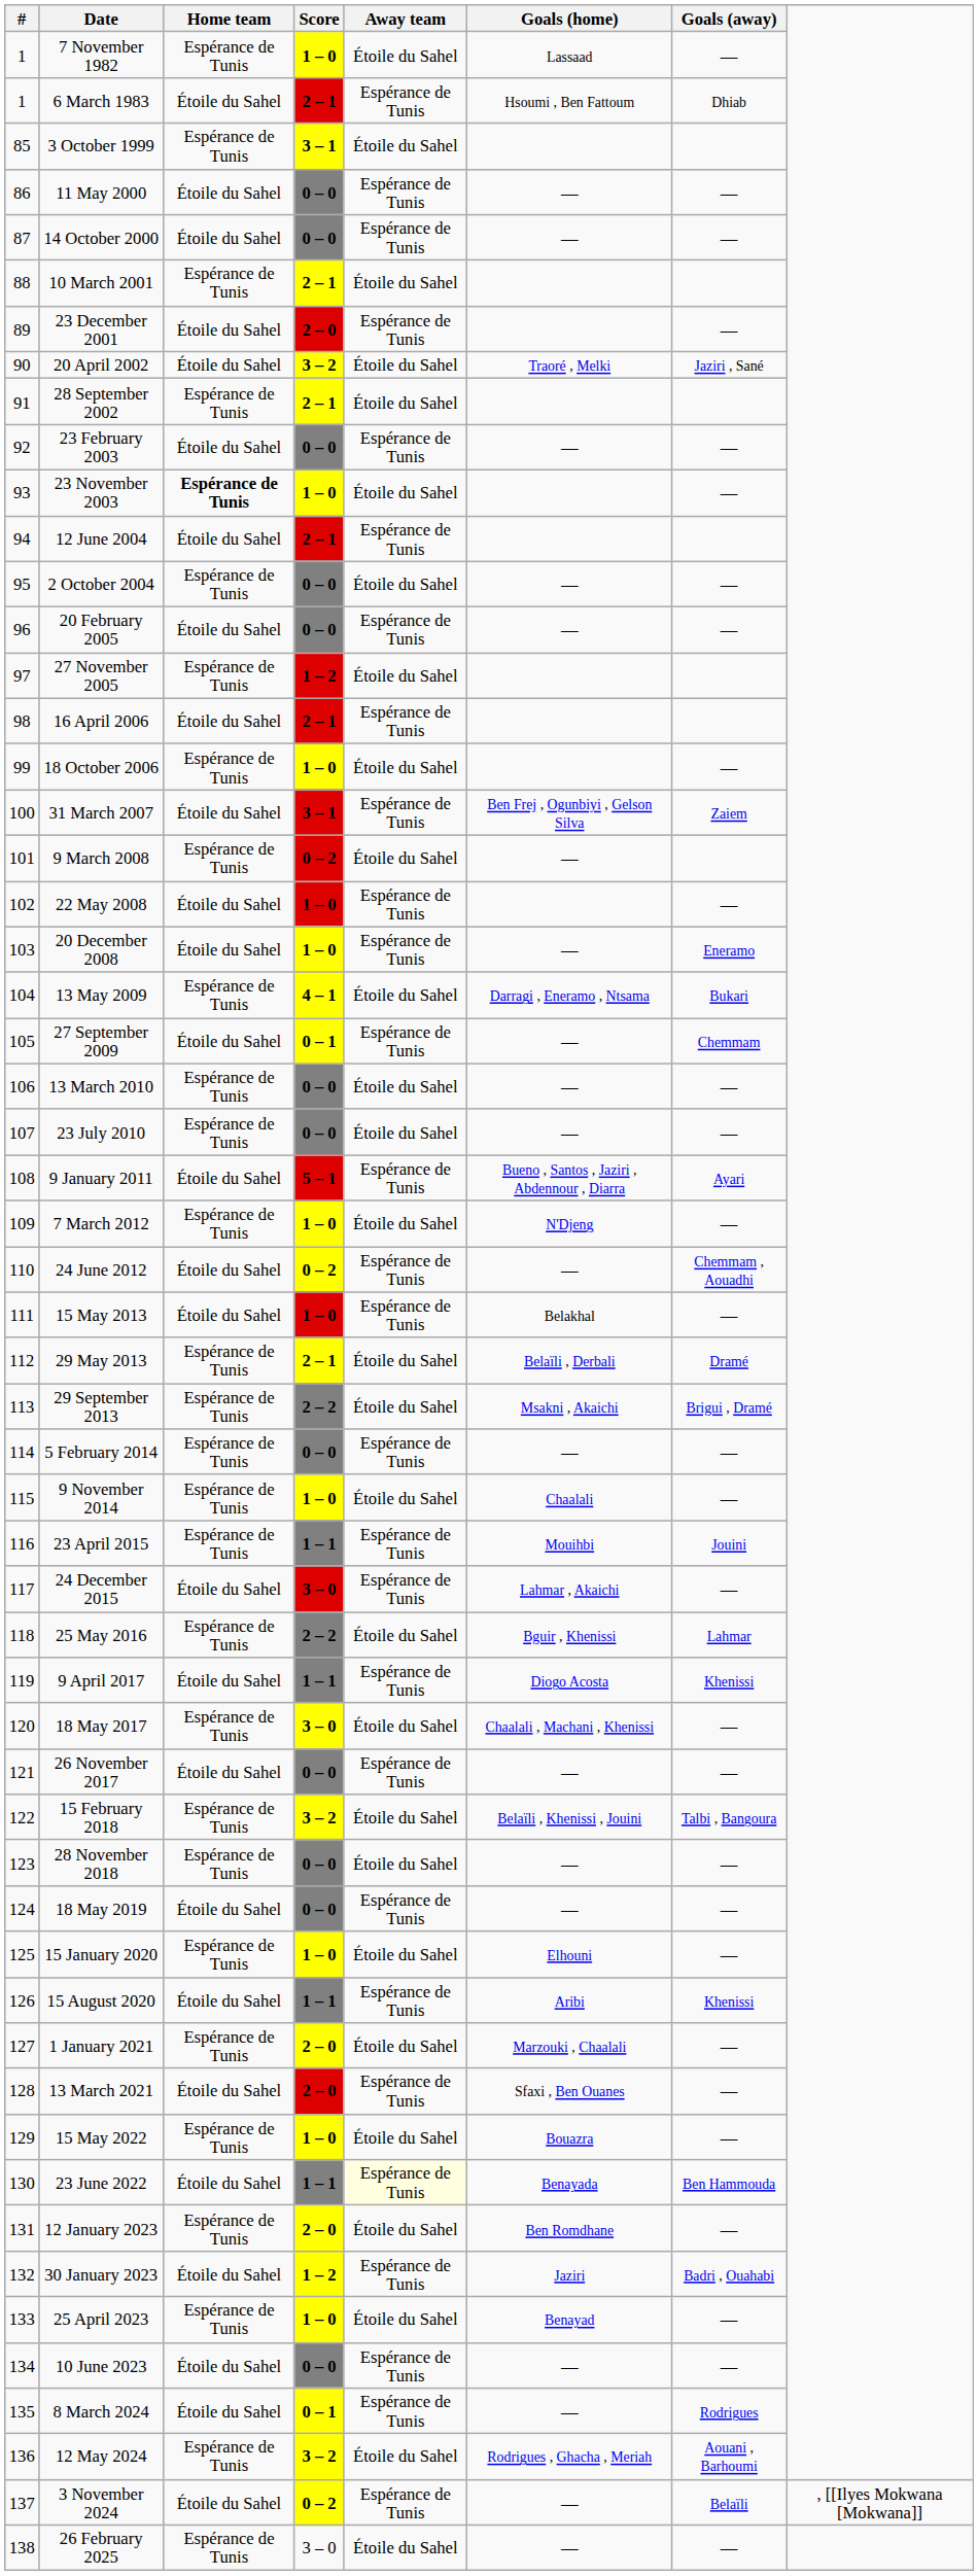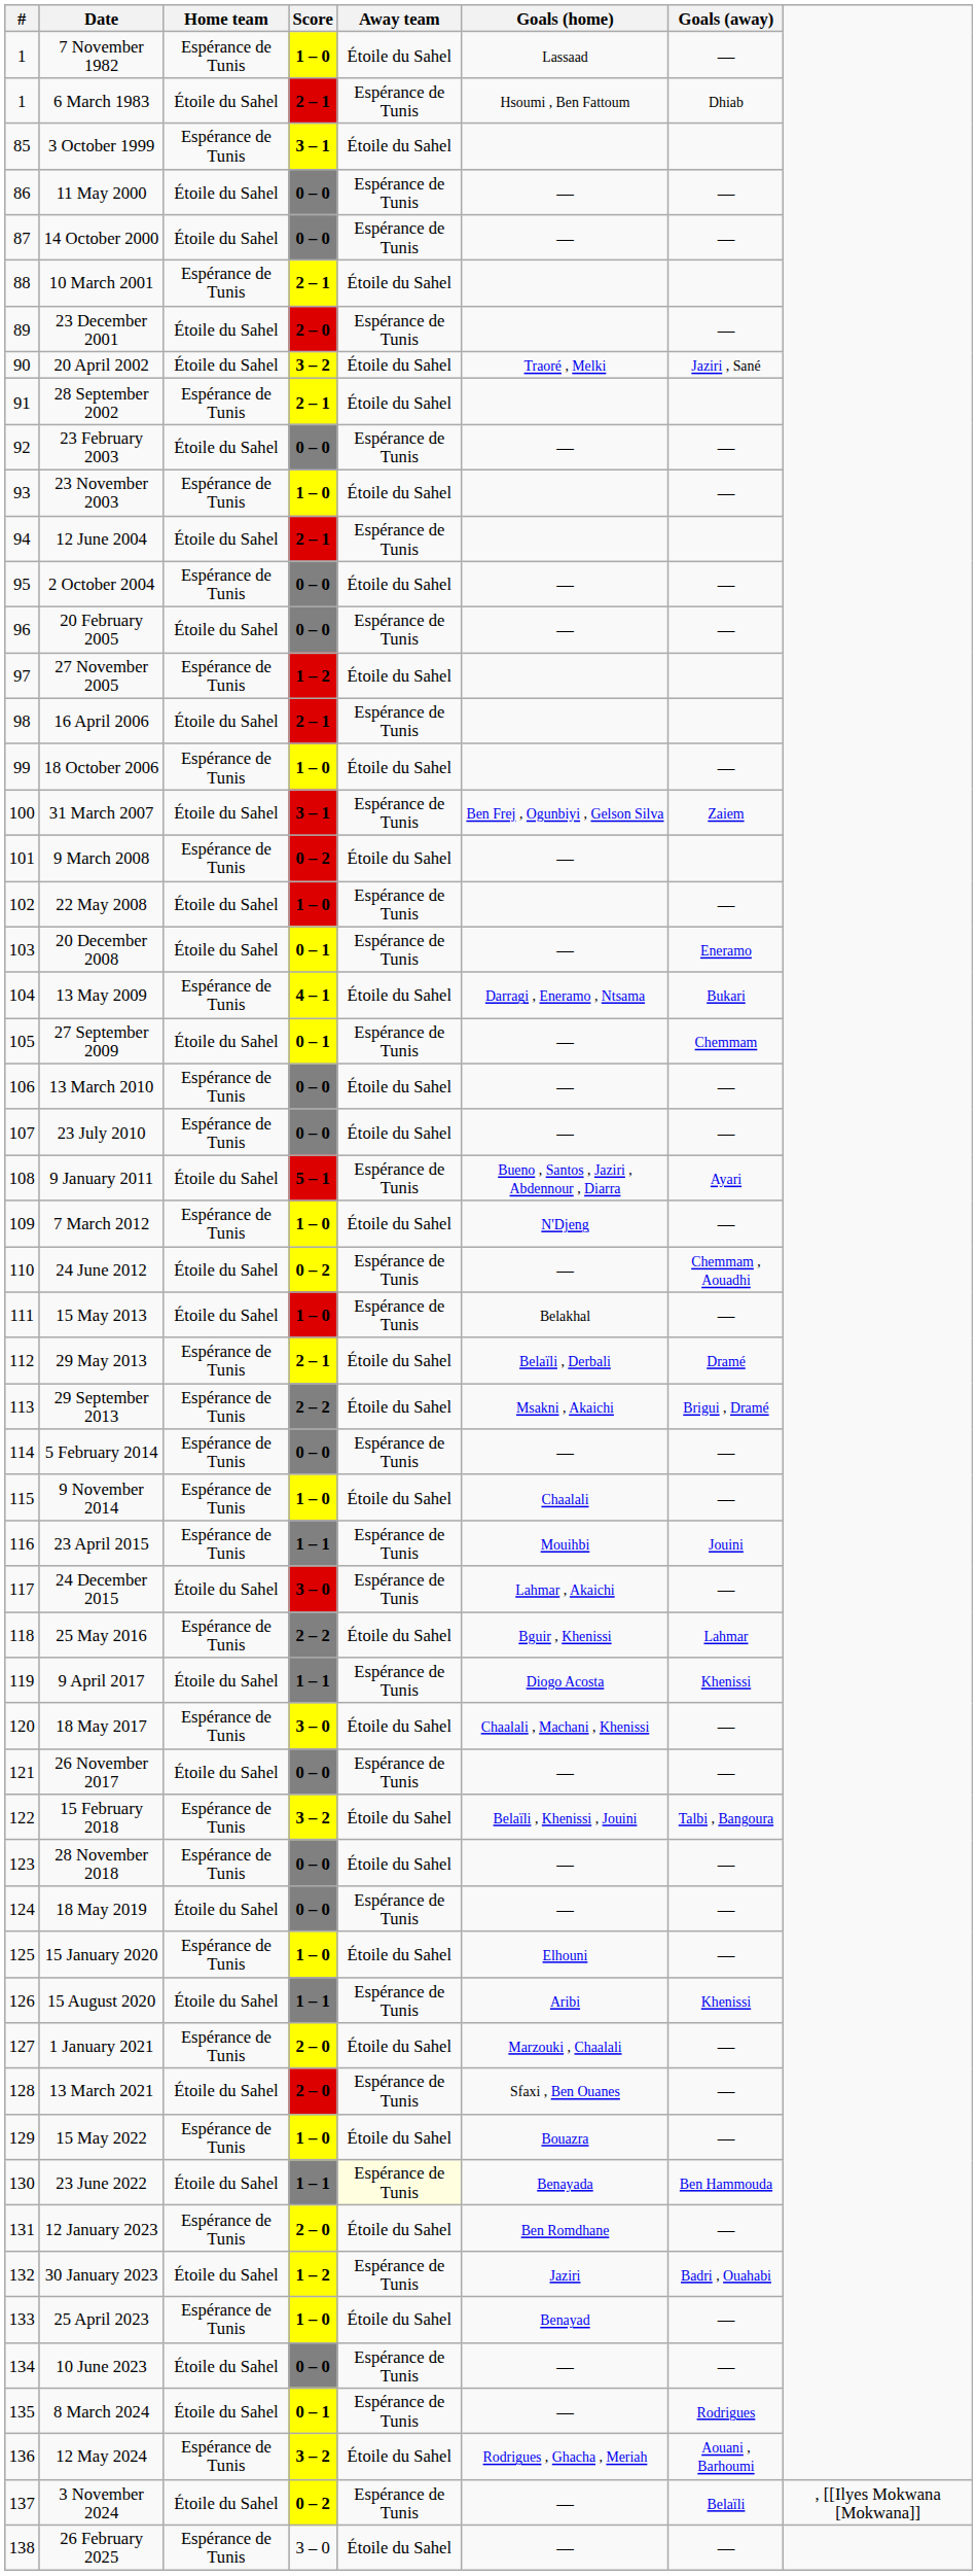 <table class="wikitable" style="width:100%; margin:0 left; font-size: 11px; text-align:center">
 <tr>
 <th>#</th>
 <th>Date</th>
 <th>Home team</th>
 <th>Score</th>
 <th>Away team</th>
 <th>Goals (home)</th>
 <th>Goals (away)</th>
 </tr>
 <tr>
 <td>1</td>
 <td>7 November 1982</td>
 <td>Espérance de Tunis</td>
 <td style="background:yellow"><span><strong>1 – 0</strong></span></td>
 <td>Étoile du Sahel</td>
 <td><small>Lassaad </small></td>
 <td>—</td>
 </tr>
 <tr>
 <td>1</td>
 <td>6 March 1983</td>
 <td>Étoile du Sahel</td>
 <td style="background:#d00;"><span><strong>2 – 1</strong></span></td>
 <td>Espérance de Tunis</td>
 <td><small>Hsoumi , Ben Fattoum </small></td>
 <td><small>Dhiab </small></td>
 </tr>
 <tr>
 <td>85</td>
 <td>3 October 1999</td>
 <td>Espérance de Tunis</td>
 <td style="background:yellow"><span><strong>3 – 1</strong></span></td>
 <td>Étoile du Sahel</td>
 <td><small></small></td>
 <td><small></small></td>
 </tr>
 <tr>
 <td>86</td>
 <td>11 May 2000</td>
 <td>Étoile du Sahel</td>
 <td style="text-align: center; background:gray"><span><strong>0 – 0</strong></span></td>
 <td>Espérance de Tunis</td>
 <td>—</td>
 <td>—</td>
 </tr>
 <tr>
 <td>87</td>
 <td>14 October 2000</td>
 <td>Étoile du Sahel</td>
 <td style="text-align: center; background:gray"><span><strong>0 – 0</strong></span></td>
 <td>Espérance de Tunis</td>
 <td>—</td>
 <td>—</td>
 </tr>
 <tr>
 <td>88</td>
 <td>10 March 2001</td>
 <td>Espérance de Tunis</td>
 <td style="background:yellow"><span><strong>2 – 1</strong></span></td>
 <td>Étoile du Sahel</td>
 <td><small></small></td>
 <td><small></small></td>
 </tr>
 <tr>
 <td>89</td>
 <td>23 December 2001</td>
 <td>Étoile du Sahel</td>
 <td style="background:#d00;"><span><strong>2 – 0</strong></span></td>
 <td>Espérance de Tunis</td>
 <td><small></small></td>
 <td>—</td>
 </tr>
 <tr>
 <td>90</td>
 <td>20 April 2002</td>
 <td>Étoile du Sahel</td>
 <td style="background:yellow"><span><strong>3 – 2</strong></span></td>
 <td>Étoile du Sahel</td>
 <td><small><a href='#'>Traoré</a> , <a href='#'>Melki</a> </small></td>
 <td><small><a href='#'>Jaziri</a> , Sané </small></td>
 </tr>
 <tr>
 <td>91</td>
 <td>28 September 2002</td>
 <td>Espérance de Tunis</td>
 <td style="background:yellow"><span><strong>2 – 1</strong></span></td>
 <td>Étoile du Sahel</td>
 <td><small></small></td>
 <td><small></small></td>
 </tr>
 <tr>
 <td>92</td>
 <td>23 February 2003</td>
 <td>Étoile du Sahel</td>
 <td style="text-align: center; background:gray"><span><strong>0 – 0</strong></span></td>
 <td>Espérance de Tunis</td>
 <td>—</td>
 <td>—</td>
 </tr>
 <tr>
 <td>93</td>
 <td>23 November 2003</td>
-<td><strong>Espérance de Tunis</strong></td>
+<td>Espérance de Tunis</td>
 <td style="background:yellow"><span><strong>1 – 0</strong></span></td>
 <td>Étoile du Sahel</td>
 <td><small></small></td>
 <td>—</td>
 </tr>
 <tr>
 <td>94</td>
 <td>12 June 2004</td>
 <td>Étoile du Sahel</td>
 <td style="background:#d00;"><span><strong>2 – 1</strong></span></td>
 <td>Espérance de Tunis</td>
 <td><small></small></td>
 <td><small></small></td>
 </tr>
 <tr>
 <td>95</td>
 <td>2 October 2004</td>
 <td>Espérance de Tunis</td>
 <td style="text-align: center; background:gray"><span><strong>0 – 0</strong></span></td>
 <td>Étoile du Sahel</td>
 <td>—</td>
 <td>—</td>
 </tr>
 <tr>
 <td>96</td>
 <td>20 February 2005</td>
 <td>Étoile du Sahel</td>
 <td style="text-align: center; background:gray"><span><strong>0 – 0</strong></span></td>
 <td>Espérance de Tunis</td>
 <td>—</td>
 <td>—</td>
 </tr>
 <tr>
 <td>97</td>
 <td>27 November 2005</td>
 <td>Espérance de Tunis</td>
 <td style="background:#d00;"><span><strong>1 – 2</strong></span></td>
 <td>Étoile du Sahel</td>
 <td><small></small></td>
 <td><small></small></td>
 </tr>
 <tr>
 <td>98</td>
 <td>16 April 2006</td>
 <td>Étoile du Sahel</td>
 <td style="background:#d00;"><span><strong>2 – 1</strong></span></td>
 <td>Espérance de Tunis</td>
 <td><small></small></td>
 <td><small></small></td>
 </tr>
 <tr>
 <td>99</td>
 <td>18 October 2006</td>
 <td>Espérance de Tunis</td>
 <td style="background:yellow"><span><strong>1 – 0</strong></span></td>
 <td>Étoile du Sahel</td>
 <td><small></small></td>
 <td>—</td>
 </tr>
 <tr>
 <td>100</td>
 <td>31 March 2007</td>
 <td>Étoile du Sahel</td>
 <td style="background:#d00;"><span><strong>3 – 1</strong></span></td>
 <td>Espérance de Tunis</td>
 <td><small><a href='#'>Ben Frej</a> , <a href='#'>Ogunbiyi</a> , <a href='#'>Gelson Silva</a> </small></td>
 <td><small><a href='#'>Zaiem</a> </small></td>
 </tr>
 <tr>
 <td>101</td>
 <td>9 March 2008</td>
 <td>Espérance de Tunis</td>
 <td style="background:#d00;"><span><strong>0 – 2</strong></span></td>
 <td>Étoile du Sahel</td>
 <td>—</td>
 <td><small></small></td>
 </tr>
 <tr>
 <td>102</td>
 <td>22 May 2008</td>
 <td>Étoile du Sahel</td>
 <td style="background:#d00;"><span><strong>1 – 0</strong></span></td>
 <td>Espérance de Tunis</td>
 <td><small></small></td>
 <td>—</td>
 </tr>
 <tr>
 <td>103</td>
 <td>20 December 2008</td>
 <td>Étoile du Sahel</td>
-<td style="background:yellow"><span><strong>1 – 0</strong></span></td>
+<td style="background:yellow"><span><strong>0 – 1</strong></span></td>
 <td>Espérance de Tunis</td>
 <td>—</td>
 <td><small><a href='#'>Eneramo</a> </small></td>
 </tr>
 <tr>
 <td>104</td>
 <td>13 May 2009</td>
 <td>Espérance de Tunis</td>
 <td style="background:yellow"><span><strong>4 – 1</strong></span></td>
 <td>Étoile du Sahel</td>
 <td><small><a href='#'>Darragi</a> , <a href='#'>Eneramo</a> , <a href='#'>Ntsama</a> </small></td>
 <td><small><a href='#'>Bukari</a> </small></td>
 </tr>
 <tr>
 <td>105</td>
 <td>27 September 2009</td>
 <td>Étoile du Sahel</td>
 <td style="background:yellow"><span><strong>0 – 1</strong></span></td>
 <td>Espérance de Tunis</td>
 <td>—</td>
 <td><small><a href='#'>Chemmam</a> </small></td>
 </tr>
 <tr>
 <td>106</td>
 <td>13 March 2010</td>
 <td>Espérance de Tunis</td>
 <td style="text-align: center; background:gray"><span><strong>0 – 0</strong></span></td>
 <td>Étoile du Sahel</td>
 <td>—</td>
 <td>—</td>
 </tr>
 <tr>
 <td>107</td>
 <td>23 July 2010</td>
 <td>Espérance de Tunis</td>
 <td style="text-align: center; background:gray"><span><strong>0 – 0</strong></span></td>
 <td>Étoile du Sahel</td>
 <td>—</td>
 <td>—</td>
 </tr>
 <tr>
 <td>108</td>
 <td>9 January 2011</td>
 <td>Étoile du Sahel</td>
 <td style="background:#d00;"><span><strong>5 – 1</strong></span></td>
 <td>Espérance de Tunis</td>
 <td><small><a href='#'>Bueno</a> , <a href='#'>Santos</a> , <a href='#'>Jaziri</a> , <a href='#'>Abdennour</a> , <a href='#'>Diarra</a> </small></td>
 <td><small><a href='#'>Ayari</a> </small></td>
 </tr>
 <tr>
 <td>109</td>
 <td>7 March 2012</td>
 <td>Espérance de Tunis</td>
 <td style="background:yellow"><span><strong>1 – 0</strong></span></td>
 <td>Étoile du Sahel</td>
 <td><small><a href='#'>N'Djeng</a> </small></td>
 <td>—</td>
 </tr>
 <tr>
 <td>110</td>
 <td>24 June 2012</td>
 <td>Étoile du Sahel</td>
 <td style="background:yellow"><span><strong>0 – 2</strong></span></td>
 <td>Espérance de Tunis</td>
 <td>—</td>
 <td><small><a href='#'>Chemmam</a> , <a href='#'>Aouadhi</a> </small></td>
 </tr>
 <tr>
 <td>111</td>
 <td>15 May 2013</td>
 <td>Étoile du Sahel</td>
 <td style="background:#d00;"><span><strong>1 – 0</strong></span></td>
 <td>Espérance de Tunis</td>
 <td><small>Belakhal </small></td>
 <td>—</td>
 </tr>
 <tr>
 <td>112</td>
 <td>29 May 2013</td>
 <td>Espérance de Tunis</td>
 <td style="background:yellow"><span><strong>2 – 1</strong></span></td>
 <td>Étoile du Sahel</td>
 <td><small><a href='#'>Belaïli</a> , <a href='#'>Derbali</a> </small></td>
 <td><small><a href='#'>Dramé</a> </small></td>
 </tr>
 <tr>
 <td>113</td>
 <td>29 September 2013</td>
 <td>Espérance de Tunis</td>
 <td style="text-align: center; background:gray"><span><strong>2 – 2</strong></span></td>
 <td>Étoile du Sahel</td>
 <td><small><a href='#'>Msakni</a> , <a href='#'>Akaichi</a> </small></td>
 <td><small><a href='#'>Brigui</a> , <a href='#'>Dramé</a> </small></td>
 </tr>
 <tr>
 <td>114</td>
 <td>5 February 2014</td>
 <td>Espérance de Tunis</td>
 <td style="text-align: center; background:gray"><span><strong>0 – 0</strong></span></td>
 <td>Espérance de Tunis</td>
 <td>—</td>
 <td>—</td>
 </tr>
 <tr>
 <td>115</td>
 <td>9 November 2014</td>
 <td>Espérance de Tunis</td>
 <td style="background:yellow"><span><strong>1 – 0</strong></span></td>
 <td>Étoile du Sahel</td>
 <td><small><a href='#'>Chaalali</a> </small></td>
 <td>—</td>
 </tr>
 <tr>
 <td>116</td>
 <td>23 April 2015</td>
 <td>Espérance de Tunis</td>
 <td style="text-align: center; background:gray"><span><strong>1 – 1</strong></span></td>
 <td>Espérance de Tunis</td>
 <td><small><a href='#'>Mouihbi</a> </small></td>
 <td><small><a href='#'>Jouini</a> </small></td>
 </tr>
 <tr>
 <td>117</td>
 <td>24 December 2015</td>
 <td>Étoile du Sahel</td>
 <td style="background:#d00;"><span><strong>3 – 0</strong></span></td>
 <td>Espérance de Tunis</td>
 <td><small><a href='#'>Lahmar</a> , <a href='#'>Akaichi</a> </small></td>
 <td>—</td>
 </tr>
 <tr>
 <td>118</td>
 <td>25 May 2016</td>
 <td>Espérance de Tunis</td>
 <td style="text-align: center; background:gray"><span><strong>2 – 2</strong></span></td>
 <td>Étoile du Sahel</td>
 <td><small><a href='#'>Bguir</a> , <a href='#'>Khenissi</a> </small></td>
 <td><small><a href='#'>Lahmar</a> </small></td>
 </tr>
 <tr>
 <td>119</td>
 <td>9 April 2017</td>
 <td>Étoile du Sahel</td>
 <td style="text-align: center; background:gray"><span><strong>1 – 1</strong></span></td>
 <td>Espérance de Tunis</td>
 <td><small><a href='#'>Diogo Acosta</a> </small></td>
 <td><small><a href='#'>Khenissi</a> </small></td>
 </tr>
 <tr>
 <td>120</td>
 <td>18 May 2017</td>
 <td>Espérance de Tunis</td>
 <td style="background:yellow"><span><strong>3 – 0</strong></span></td>
 <td>Étoile du Sahel</td>
 <td><small><a href='#'>Chaalali</a> , <a href='#'>Machani</a> , <a href='#'>Khenissi</a> </small></td>
 <td>—</td>
 </tr>
 <tr>
 <td>121</td>
 <td>26 November 2017</td>
 <td>Étoile du Sahel</td>
 <td style="text-align: center; background:gray"><span><strong>0 – 0</strong></span></td>
 <td>Espérance de Tunis</td>
 <td>—</td>
 <td>—</td>
 </tr>
 <tr>
 <td>122</td>
 <td>15 February 2018</td>
 <td>Espérance de Tunis</td>
 <td style="background:yellow"><span><strong>3 – 2</strong></span></td>
 <td>Étoile du Sahel</td>
 <td><small><a href='#'>Belaïli</a> , <a href='#'>Khenissi</a> , <a href='#'>Jouini</a> </small></td>
 <td><small><a href='#'>Talbi</a> , <a href='#'>Bangoura</a> </small></td>
 </tr>
 <tr>
 <td>123</td>
 <td>28 November 2018</td>
 <td>Espérance de Tunis</td>
 <td style="text-align: center; background:gray"><span><strong>0 – 0</strong></span></td>
 <td>Étoile du Sahel</td>
 <td>—</td>
 <td>—</td>
 </tr>
 <tr>
 <td>124</td>
 <td>18 May 2019</td>
 <td>Étoile du Sahel</td>
 <td style="text-align: center; background:gray"><span><strong>0 – 0</strong></span></td>
 <td>Espérance de Tunis</td>
 <td>—</td>
 <td>—</td>
 </tr>
 <tr>
 <td>125</td>
 <td>15 January 2020</td>
 <td>Espérance de Tunis</td>
 <td style="background:yellow"><span><strong>1 – 0</strong></span></td>
 <td>Étoile du Sahel</td>
 <td><small><a href='#'>Elhouni</a> </small></td>
 <td>—</td>
 </tr>
 <tr>
 <td>126</td>
 <td>15 August 2020</td>
 <td>Étoile du Sahel</td>
 <td style="text-align: center; background:gray"><span><strong>1 – 1</strong></span></td>
 <td>Espérance de Tunis</td>
 <td><small><a href='#'>Aribi</a> </small></td>
 <td><small><a href='#'>Khenissi</a> </small></td>
 </tr>
 <tr>
 <td>127</td>
 <td>1 January 2021</td>
 <td>Espérance de Tunis</td>
 <td style="background:yellow"><span><strong>2 – 0</strong></span></td>
 <td>Étoile du Sahel</td>
 <td><small><a href='#'>Marzouki</a> , <a href='#'>Chaalali</a> </small></td>
 <td>—</td>
 </tr>
 <tr>
 <td>128</td>
 <td>13 March 2021</td>
 <td>Étoile du Sahel</td>
 <td style="background:#d00;"><span><strong>2 – 0</strong></span></td>
 <td>Espérance de Tunis</td>
 <td><small>Sfaxi , <a href='#'>Ben Ouanes</a> </small></td>
 <td>—</td>
 </tr>
 <tr>
 <td>129</td>
 <td>15 May 2022</td>
 <td>Espérance de Tunis</td>
 <td style="background:yellow"><span><strong>1 – 0</strong></span></td>
 <td>Étoile du Sahel</td>
 <td><small><a href='#'>Bouazra</a> </small></td>
 <td>—</td>
 </tr>
 <tr>
 <td>130</td>
 <td>23 June 2022</td>
 <td>Étoile du Sahel</td>
 <td style="text-align: center; background:gray"><span><strong>1 – 1</strong></span></td>
 <td style="background: lightyellow;">Espérance de Tunis</td>
 <td><small><a href='#'>Benayada</a> </small></td>
 <td><small><a href='#'>Ben Hammouda</a> </small></td>
 </tr>
 <tr>
 <td>131</td>
 <td>12 January 2023</td>
 <td>Espérance de Tunis</td>
 <td style="background:yellow"><span><strong>2 – 0</strong></span></td>
 <td>Étoile du Sahel</td>
 <td><small><a href='#'>Ben Romdhane</a> </small></td>
 <td>—</td>
 </tr>
 <tr>
 <td>132</td>
 <td>30 January 2023</td>
 <td>Étoile du Sahel</td>
 <td style="background:yellow"><span><strong>1 – 2</strong></span></td>
 <td>Espérance de Tunis</td>
 <td><small><a href='#'>Jaziri</a> </small></td>
 <td><small><a href='#'>Badri</a> , <a href='#'>Ouahabi</a> </small></td>
 </tr>
 <tr>
 <td>133</td>
 <td>25 April 2023</td>
 <td>Espérance de Tunis</td>
 <td style="background:yellow"><span><strong>1 – 0</strong></span></td>
 <td>Étoile du Sahel</td>
 <td><small><a href='#'>Benayad</a> </small></td>
 <td>—</td>
 </tr>
 <tr>
 <td>134</td>
 <td>10 June 2023</td>
 <td>Étoile du Sahel</td>
 <td style="text-align: center; background:gray"><span><strong>0 – 0</strong></span></td>
 <td>Espérance de Tunis</td>
 <td>—</td>
 <td>—</td>
 </tr>
 <tr>
 <td>135</td>
 <td>8 March 2024</td>
 <td>Étoile du Sahel</td>
 <td style="background:yellow"><span><strong>0 – 1</strong></span></td>
 <td>Espérance de Tunis</td>
 <td>—</td>
 <td><small><a href='#'>Rodrigues</a> </small></td>
 </tr>
 <tr>
 <td>136</td>
 <td>12 May 2024</td>
 <td>Espérance de Tunis</td>
 <td style="background:yellow"><span><strong>3 – 2</strong></span></td>
 <td>Étoile du Sahel</td>
 <td><small><a href='#'>Rodrigues</a> , <a href='#'>Ghacha</a> , <a href='#'>Meriah</a> </small></td>
 <td><small><a href='#'>Aouani</a> , <a href='#'>Barhoumi</a> </small></td>
 </tr>
 <tr>
 <td>137</td>
 <td>3 November 2024</td>
 <td>Étoile du Sahel</td>
 <td style="background:yellow"><span><strong>0 – 2</strong></span></td>
 <td>Espérance de Tunis</td>
 <td>—</td>
 <td><small><a href='#'>Belaïli</a> </small></td>
 <td>, [[Ilyes Mokwana [Mokwana]] </td>
 </tr>
 <tr>
 <td>138</td>
 <td>26 February 2025</td>
 <td>Espérance de Tunis</td>
 <td>3 – 0</td>
 <td>Étoile du Sahel</td>
 <td>—</td>
 <td>—</td>
 </tr>
 </table>
